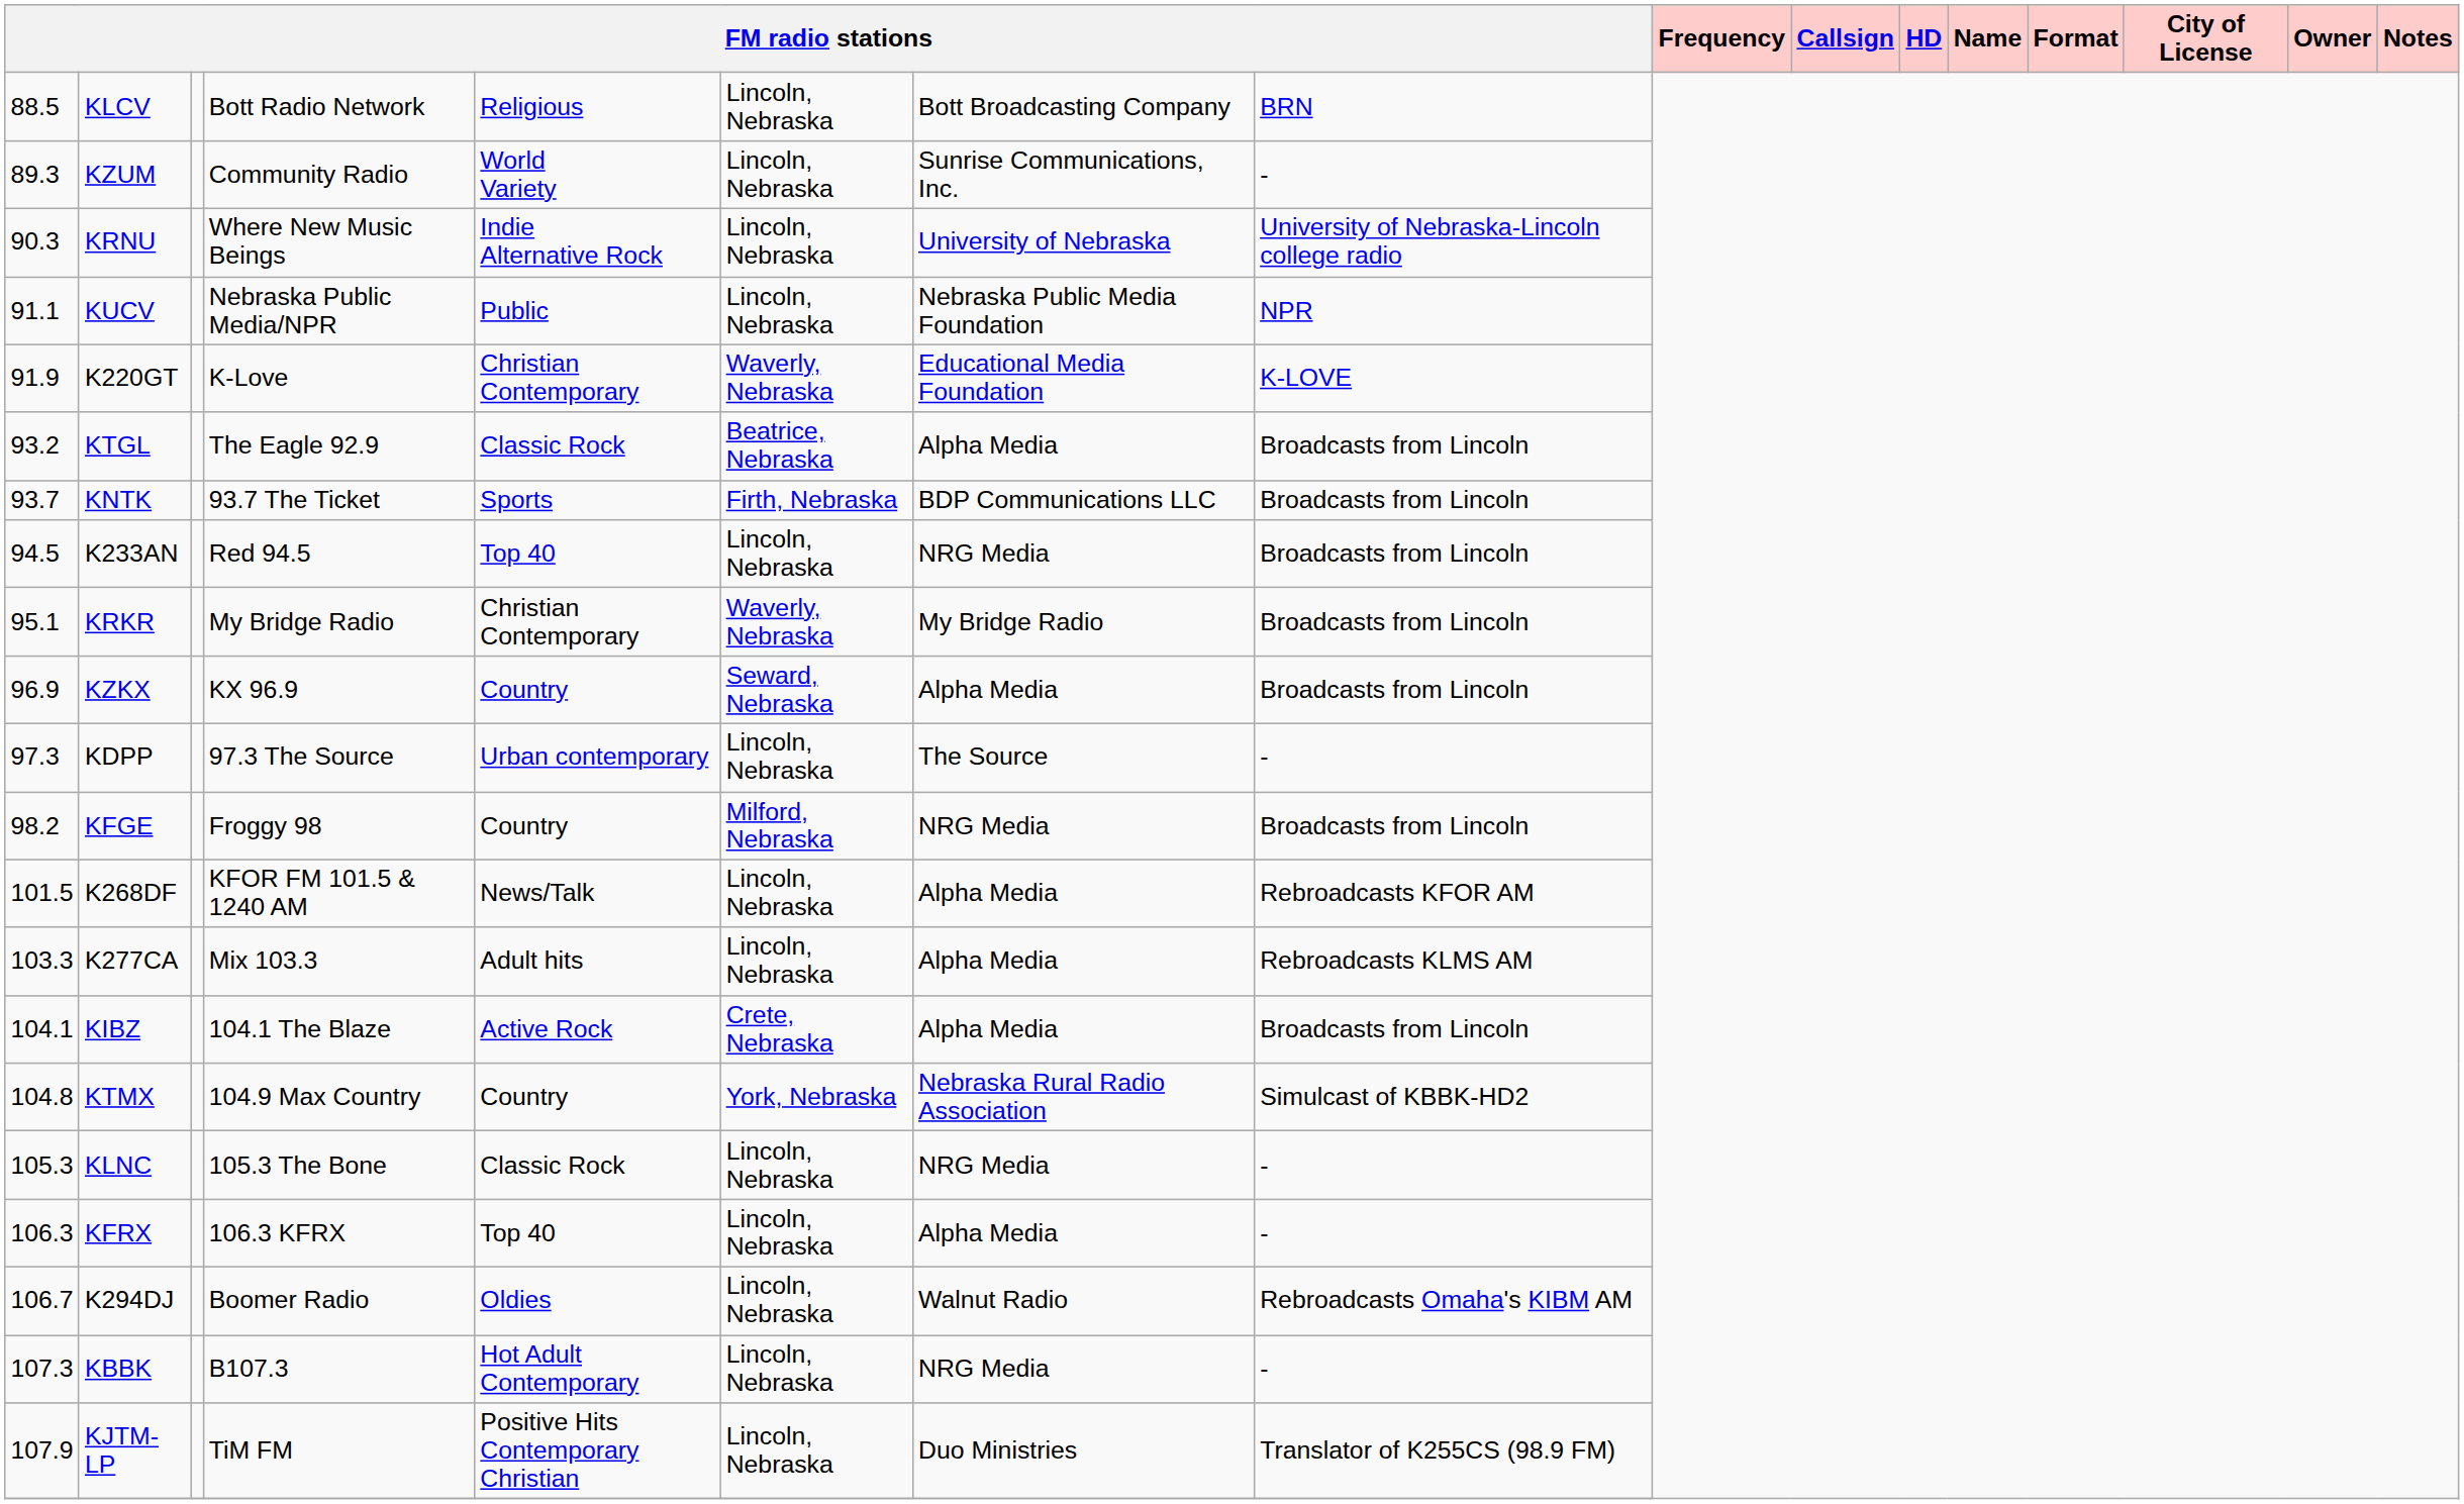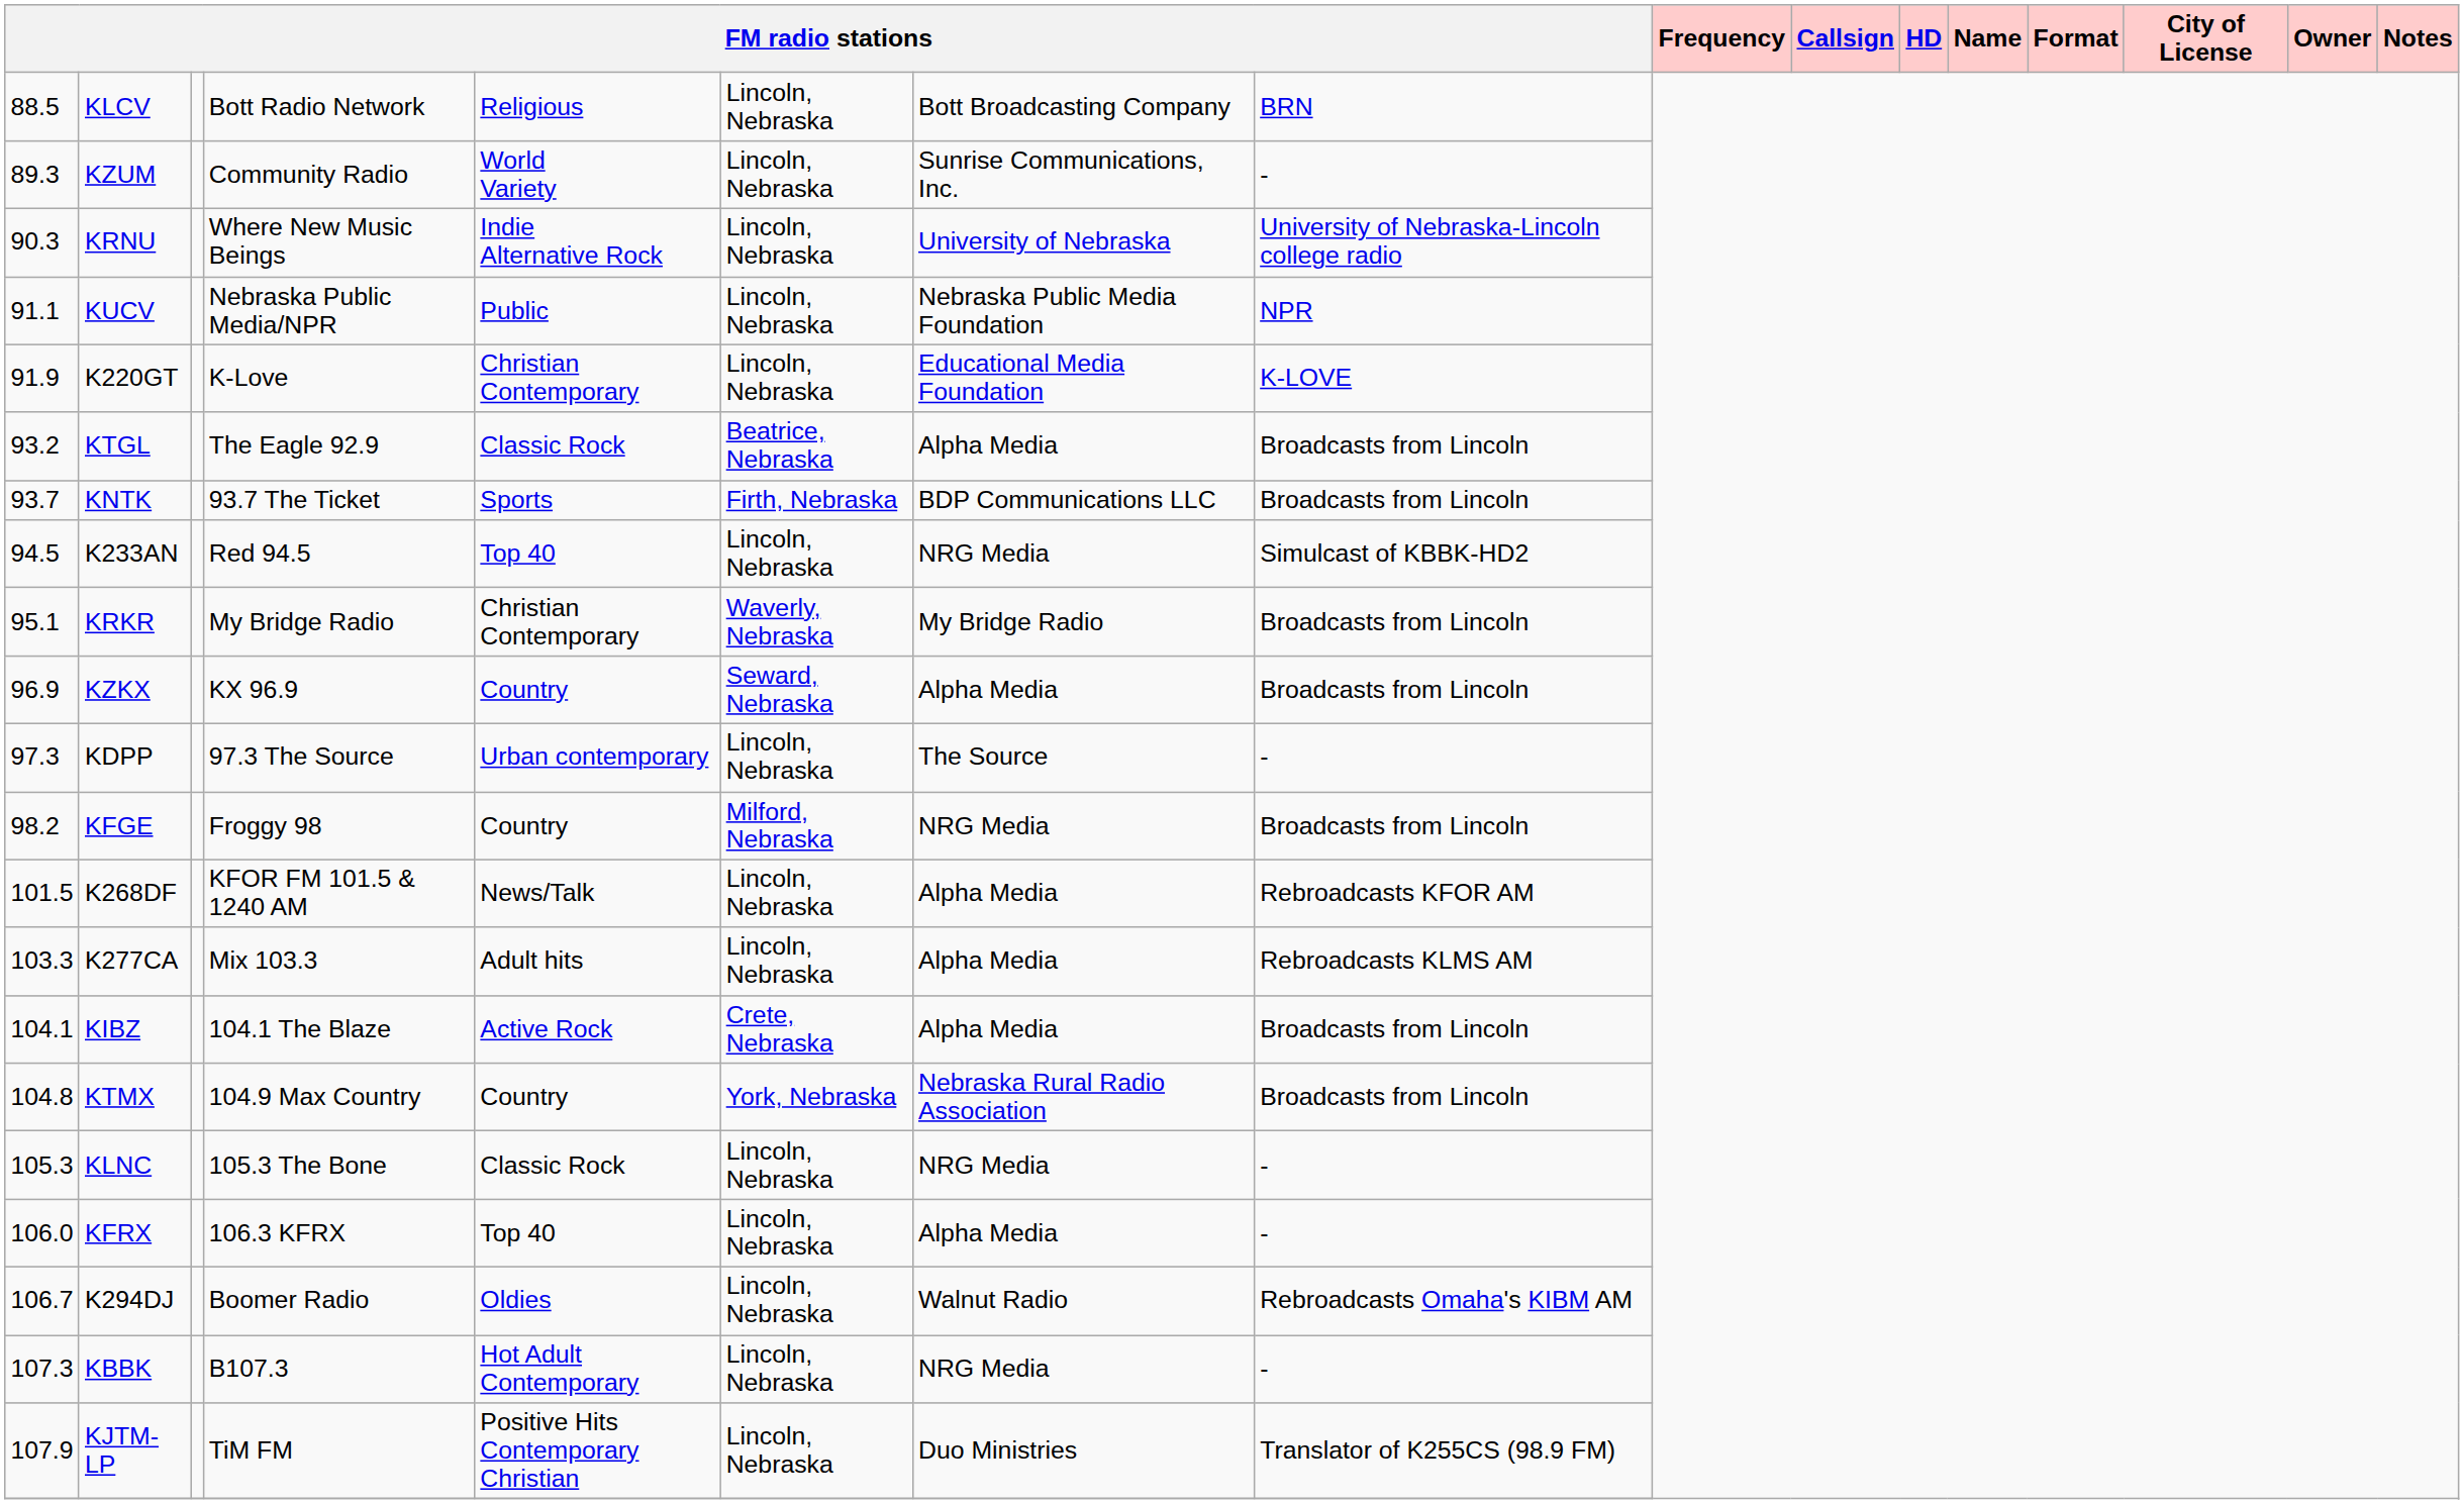 <table class="wikitable" border="1">
 <tr>
 <th align="center" colspan="8"><strong><a href='#'>FM radio</a> stations</strong></th>
 <th style="background:#ffcccc;"><strong>Frequency</strong></th>
 <th style="background:#ffcccc;"><strong><a href='#'>Callsign</a></strong></th>
 <th style="background:#ffcccc;"><strong><a href='#'>HD</a></strong></th>
 <th style="background:#ffcccc;"><strong>Name</strong></th>
 <th style="background:#ffcccc;"><strong>Format</strong></th>
 <th style="background:#ffcccc;"><strong>City of License</strong></th>
 <th style="background:#ffcccc;"><strong>Owner</strong></th>
 <th style="background:#ffcccc;"><strong>Notes</strong></th>
 </tr>
 <tr>
 <td>88.5</td>
 <td><a href='#'>KLCV</a></td>
 <td></td>
 <td>Bott Radio Network</td>
 <td><a href='#'>Religious</a></td>
 <td>Lincoln, Nebraska</td>
 <td>Bott Broadcasting Company</td>
 <td><a href='#'>BRN</a></td>
 </tr>
 <tr>
 <td>89.3</td>
 <td><a href='#'>KZUM</a></td>
 <td></td>
 <td>Community Radio</td>
 <td><a href='#'>World</a><br><a href='#'>Variety</a></td>
 <td>Lincoln, Nebraska</td>
 <td>Sunrise Communications, Inc.</td>
 <td>-</td>
 </tr>
 <tr>
 <td>90.3</td>
 <td><a href='#'>KRNU</a></td>
 <td></td>
 <td>Where New Music Beings</td>
 <td><a href='#'>Indie</a><br><a href='#'>Alternative Rock</a></td>
 <td>Lincoln, Nebraska</td>
 <td><a href='#'>University of Nebraska</a></td>
 <td><a href='#'>University of Nebraska-Lincoln</a> <a href='#'>college radio</a></td>
 </tr>
 <tr>
 <td>91.1</td>
 <td><a href='#'>KUCV</a></td>
 <td></td>
 <td>Nebraska Public Media/NPR</td>
 <td><a href='#'>Public</a></td>
 <td>Lincoln, Nebraska</td>
 <td>Nebraska Public Media Foundation</td>
 <td><a href='#'>NPR</a></td>
 </tr>
 <tr>
 <td>91.9</td>
 <td>K220GT</td>
 <td></td>
 <td>K-Love</td>
 <td><a href='#'>Christian Contemporary</a></td>
-<td><a href='#'>Waverly, Nebraska</a></td>
+<td>Lincoln, Nebraska</td>
 <td><a href='#'>Educational Media Foundation</a></td>
 <td><a href='#'>K-LOVE</a></td>
 </tr>
 <tr>
 <td>93.2</td>
 <td><a href='#'>KTGL</a></td>
 <td></td>
 <td>The Eagle 92.9</td>
 <td><a href='#'>Classic Rock</a></td>
 <td><a href='#'>Beatrice, Nebraska</a></td>
 <td>Alpha Media</td>
 <td>Broadcasts from Lincoln</td>
 </tr>
 <tr>
 <td>93.7</td>
 <td><a href='#'>KNTK</a></td>
 <td></td>
 <td>93.7 The Ticket</td>
 <td><a href='#'>Sports</a></td>
 <td><a href='#'>Firth, Nebraska</a></td>
 <td>BDP Communications LLC</td>
 <td>Broadcasts from Lincoln</td>
 </tr>
 <tr>
 <td>94.5</td>
 <td>K233AN</td>
 <td></td>
 <td>Red 94.5</td>
 <td><a href='#'>Top 40</a></td>
 <td>Lincoln, Nebraska</td>
 <td>NRG Media</td>
-<td>Broadcasts from Lincoln</td>
+<td>Simulcast of KBBK-HD2</td>
 </tr>
 <tr>
 <td>95.1</td>
 <td><a href='#'>KRKR</a></td>
 <td></td>
 <td>My Bridge Radio</td>
 <td>Christian Contemporary</td>
 <td><a href='#'>Waverly, Nebraska</a></td>
 <td>My Bridge Radio</td>
 <td>Broadcasts from Lincoln</td>
 </tr>
 <tr>
 <td>96.9</td>
 <td><a href='#'>KZKX</a></td>
 <td></td>
 <td>KX 96.9</td>
 <td><a href='#'>Country</a></td>
 <td><a href='#'>Seward, Nebraska</a></td>
 <td>Alpha Media</td>
 <td>Broadcasts from Lincoln</td>
 </tr>
 <tr>
 <td>97.3</td>
 <td>KDPP</td>
 <td></td>
 <td>97.3 The Source</td>
 <td><a href='#'>Urban contemporary</a></td>
 <td>Lincoln, Nebraska</td>
 <td>The Source</td>
 <td>-</td>
 </tr>
 <tr>
 <td>98.2</td>
 <td><a href='#'>KFGE</a></td>
 <td></td>
 <td>Froggy 98</td>
 <td>Country</td>
 <td><a href='#'>Milford, Nebraska</a></td>
 <td>NRG Media</td>
 <td>Broadcasts from Lincoln</td>
 </tr>
 <tr>
 <td>101.5</td>
 <td>K268DF</td>
 <td></td>
 <td>KFOR FM 101.5 & 1240 AM</td>
 <td>News/Talk</td>
 <td>Lincoln, Nebraska</td>
 <td>Alpha Media</td>
 <td>Rebroadcasts KFOR AM</td>
 </tr>
 <tr>
 <td>103.3</td>
 <td>K277CA</td>
 <td></td>
 <td>Mix 103.3</td>
 <td>Adult hits</td>
 <td>Lincoln, Nebraska</td>
 <td>Alpha Media</td>
 <td>Rebroadcasts KLMS AM</td>
 </tr>
 <tr>
 <td>104.1</td>
 <td><a href='#'>KIBZ</a></td>
 <td></td>
 <td>104.1 The Blaze</td>
 <td><a href='#'>Active Rock</a></td>
 <td><a href='#'>Crete, Nebraska</a></td>
 <td>Alpha Media</td>
 <td>Broadcasts from Lincoln</td>
 </tr>
 <tr>
 <td>104.8</td>
 <td><a href='#'>KTMX</a></td>
 <td></td>
 <td>104.9 Max Country</td>
 <td>Country</td>
 <td><a href='#'>York, Nebraska</a></td>
 <td><a href='#'>Nebraska Rural Radio Association</a></td>
-<td>Simulcast of KBBK-HD2</td>
+<td>Broadcasts from Lincoln</td>
 </tr>
 <tr>
 <td>105.3</td>
 <td><a href='#'>KLNC</a></td>
 <td></td>
 <td>105.3 The Bone</td>
 <td>Classic Rock</td>
 <td>Lincoln, Nebraska</td>
 <td>NRG Media</td>
 <td>-</td>
 </tr>
 <tr>
-<td>106.3</td>
+<td>106.0</td>
 <td><a href='#'>KFRX</a></td>
 <td></td>
 <td>106.3 KFRX</td>
 <td>Top 40</td>
 <td>Lincoln, Nebraska</td>
 <td>Alpha Media</td>
 <td>-</td>
 </tr>
 <tr>
 <td>106.7</td>
 <td>K294DJ</td>
 <td></td>
 <td>Boomer Radio</td>
 <td><a href='#'>Oldies</a></td>
 <td>Lincoln, Nebraska</td>
 <td>Walnut Radio</td>
 <td>Rebroadcasts <a href='#'>Omaha</a>'s <a href='#'>KIBM</a> AM</td>
 </tr>
 <tr>
 <td>107.3</td>
 <td><a href='#'>KBBK</a></td>
 <td></td>
 <td>B107.3</td>
 <td><a href='#'>Hot Adult Contemporary</a></td>
 <td>Lincoln, Nebraska</td>
 <td>NRG Media</td>
 <td>-</td>
 </tr>
 <tr>
 <td>107.9</td>
 <td><a href='#'>KJTM-LP</a></td>
 <td></td>
 <td>TiM FM</td>
 <td>Positive Hits<br><a href='#'>Contemporary Christian</a></td>
 <td>Lincoln, Nebraska</td>
 <td>Duo Ministries</td>
 <td>Translator of K255CS (98.9 FM)</td>
 </tr>
 <tr>
 </tr>
 </table>
